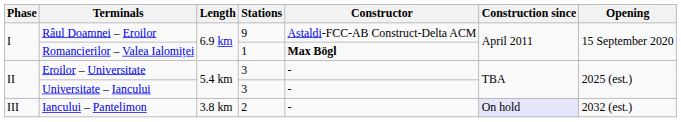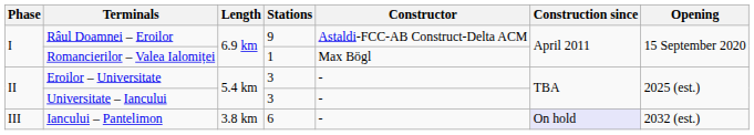 <table class="wikitable">
 <tr>
 <th>Phase</th>
 <th>Terminals</th>
 <th>Length</th>
 <th>Stations</th>
 <th>Constructor</th>
 <th>Construction since</th>
 <th>Opening</th>
 </tr>
 <tr>
 <td rowspan="2">I</td>
 <td><a href='#'>Râul Doamnei</a> – <a href='#'>Eroilor</a></td>
 <td rowspan="2">6.9 <a href='#'>km</a></td>
 <td>9</td>
 <td><a href='#'>Astaldi</a>-FCC-AB Construct-Delta ACM</td>
 <td rowspan="2">April 2011</td>
 <td rowspan="2">15 September 2020</td>
 </tr>
 <tr 1>
 <td><a href='#'>Romancierilor</a> – <a href='#'>Valea Ialomiței</a></td>
 <td>1</td>
-<td><strong>Max Bögl</strong></td>
+<td>Max Bögl</td>
 </tr>
 <tr>
 <td rowspan="2">II</td>
 <td><a href='#'>Eroilor</a> – <a href='#'>Universitate</a></td>
 <td rowspan="2">5.4 km</td>
 <td>3</td>
 <td>-</td>
 <td rowspan="2">TBA</td>
 <td rowspan="2">2025 (est.)</td>
 </tr>
 <tr>
 <td><a href='#'>Universitate</a> – <a href='#'>Iancului</a></td>
 <td>3</td>
 <td>-</td>
 </tr>
 <tr>
 <td>III</td>
 <td><a href='#'>Iancului</a> – <a href='#'>Pantelimon</a></td>
 <td>3.8 km</td>
-<td>2</td>
+<td>6</td>
 <td>-</td>
 <td style="background: lavender;">On hold</td>
 <td>2032 (est.)</td>
 </tr>
 </table>
